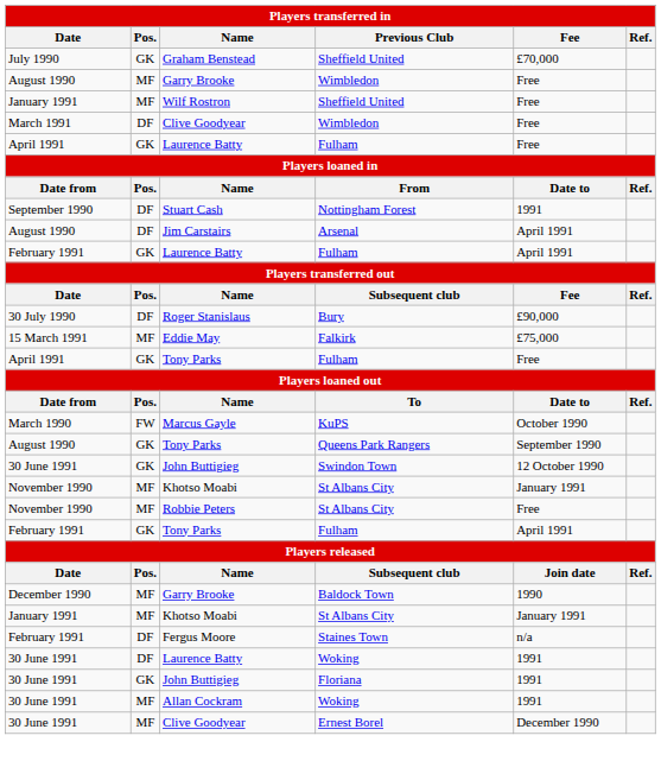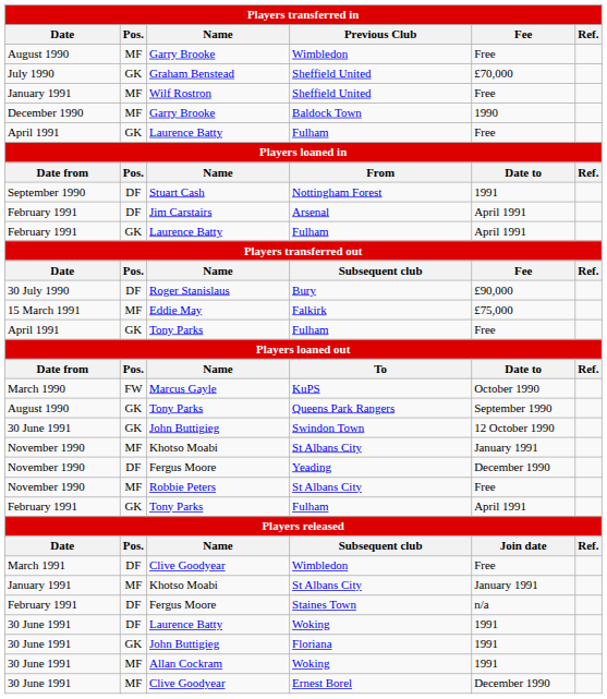 <table class="wikitable" style="font-size:95%;">
 <tr>
 <th colspan="6" style="background:#d00; color:white; text-align:center;">Players transferred in</th>
 </tr>
 <tr>
 <th style="width:140px;">Date</th>
 <th style="width:25px;">Pos.</th>
 <th style="width:175px;">Name</th>
 <th style="width:225px;">Previous Club</th>
 <th style="width:125px;">Fee</th>
 <th style="width:25px;">Ref.</th>
 </tr>
 <tr>
+<td>August 1990</td>
+<td style="text-align:center;">MF</td>
+<td> <a href='#'>Garry Brooke</a></td>
+<td> <a href='#'>Wimbledon</a></td>
+<td>Free</td>
+<td></td>
+</tr>
+<tr>
 <td>July 1990</td>
 <td style="text-align:center;">GK</td>
 <td> <a href='#'>Graham Benstead</a></td>
 <td> <a href='#'>Sheffield United</a></td>
 <td>£70,000</td>
-<td></td>
-</tr>
-<tr>
-<td>August 1990</td>
-<td style="text-align:center;">MF</td>
-<td> <a href='#'>Garry Brooke</a></td>
-<td> <a href='#'>Wimbledon</a></td>
-<td>Free</td>
 <td></td>
 </tr>
 <tr>
 <td>January 1991</td>
 <td style="text-align:center;">MF</td>
 <td> <a href='#'>Wilf Rostron</a></td>
 <td> <a href='#'>Sheffield United</a></td>
 <td>Free</td>
 <td></td>
 </tr>
 <tr>
-<td>March 1991</td>
-<td style="text-align:center;">DF</td>
-<td> <a href='#'>Clive Goodyear</a></td>
-<td> <a href='#'>Wimbledon</a></td>
-<td>Free</td>
+<td>December 1990</td>
+<td style="text-align:center;">MF</td>
+<td> <a href='#'>Garry Brooke</a></td>
+<td> <a href='#'>Baldock Town</a></td>
+<td>1990</td>
 <td></td>
 </tr>
 <tr>
 <td>April 1991</td>
 <td style="text-align:center;">GK</td>
 <td> <a href='#'>Laurence Batty</a></td>
 <td> <a href='#'>Fulham</a></td>
 <td>Free</td>
 <td></td>
 </tr>
 <tr>
 <th colspan="6" style="background:#d00; color:white; text-align:center;">Players loaned in</th>
 </tr>
 <tr>
 <th>Date from</th>
 <th>Pos.</th>
 <th>Name</th>
 <th>From</th>
 <th>Date to</th>
 <th>Ref.</th>
 </tr>
 <tr>
 <td>September 1990</td>
 <td style="text-align:center;">DF</td>
 <td> <a href='#'>Stuart Cash</a></td>
 <td> <a href='#'>Nottingham Forest</a></td>
 <td>1991</td>
 <td></td>
 </tr>
 <tr>
-<td>August 1990</td>
+<td>February 1991</td>
 <td style="text-align:center;">DF</td>
 <td> <a href='#'>Jim Carstairs</a></td>
 <td> <a href='#'>Arsenal</a></td>
 <td>April 1991</td>
 <td></td>
 </tr>
 <tr>
 <td>February 1991</td>
 <td style="text-align:center;">GK</td>
 <td> <a href='#'>Laurence Batty</a></td>
 <td> <a href='#'>Fulham</a></td>
 <td>April 1991</td>
 <td></td>
 </tr>
 <tr>
 <th colspan="6" style="background:#d00; color:white; text-align:center;">Players transferred out</th>
 </tr>
 <tr>
 <th>Date</th>
 <th>Pos.</th>
 <th>Name</th>
 <th>Subsequent club</th>
 <th>Fee</th>
 <th>Ref.</th>
 </tr>
 <tr>
 <td>30 July 1990</td>
 <td style="text-align:center;">DF</td>
 <td> <a href='#'>Roger Stanislaus</a></td>
 <td> <a href='#'>Bury</a></td>
 <td>£90,000</td>
 <td></td>
 </tr>
 <tr>
 <td>15 March 1991</td>
 <td style="text-align:center;">MF</td>
 <td> <a href='#'>Eddie May</a></td>
 <td> <a href='#'>Falkirk</a></td>
 <td>£75,000</td>
 <td></td>
 </tr>
 <tr>
 <td>April 1991</td>
 <td style="text-align:center;">GK</td>
 <td> <a href='#'>Tony Parks</a></td>
 <td> <a href='#'>Fulham</a></td>
 <td>Free</td>
 <td></td>
 </tr>
 <tr>
 <th colspan="6" style="background:#d00; color:white; text-align:center;">Players loaned out</th>
 </tr>
 <tr>
 <th>Date from</th>
 <th>Pos.</th>
 <th>Name</th>
 <th>To</th>
 <th>Date to</th>
 <th>Ref.</th>
 </tr>
 <tr>
 <td>March 1990</td>
 <td style="text-align:center;">FW</td>
 <td> <a href='#'>Marcus Gayle</a></td>
 <td> <a href='#'>KuPS</a></td>
 <td>October 1990</td>
 <td></td>
 </tr>
 <tr>
 <td>August 1990</td>
 <td style="text-align:center;">GK</td>
 <td> <a href='#'>Tony Parks</a></td>
 <td> <a href='#'>Queens Park Rangers</a></td>
 <td>September 1990</td>
 <td></td>
 </tr>
 <tr>
 <td>30 June 1991</td>
 <td style="text-align:center;">GK</td>
 <td> <a href='#'>John Buttigieg</a></td>
 <td> <a href='#'>Swindon Town</a></td>
 <td>12 October 1990</td>
 <td></td>
 </tr>
 <tr>
 <td>November 1990</td>
 <td style="text-align:center;">MF</td>
 <td> Khotso Moabi</td>
 <td> <a href='#'>St Albans City</a></td>
 <td>January 1991</td>
 <td></td>
 </tr>
 <tr>
 <td>November 1990</td>
+<td style="text-align:center;">DF</td>
+<td> Fergus Moore</td>
+<td> <a href='#'>Yeading</a></td>
+<td>December 1990</td>
+<td></td>
+</tr>
+<tr>
+<td>November 1990</td>
 <td style="text-align:center;">MF</td>
 <td> <a href='#'>Robbie Peters</a></td>
 <td> <a href='#'>St Albans City</a></td>
 <td>Free</td>
 <td></td>
 </tr>
 <tr>
 <td>February 1991</td>
 <td style="text-align:center;">GK</td>
 <td> <a href='#'>Tony Parks</a></td>
 <td> <a href='#'>Fulham</a></td>
 <td>April 1991</td>
 <td></td>
 </tr>
 <tr>
 <th colspan="6" style="background:#d00; color:white; text-align:center;">Players released</th>
 </tr>
 <tr>
 <th>Date</th>
 <th>Pos.</th>
 <th>Name</th>
 <th>Subsequent club</th>
 <th>Join date</th>
 <th>Ref.</th>
 </tr>
 <tr>
-<td>December 1990</td>
-<td style="text-align:center;">MF</td>
-<td> <a href='#'>Garry Brooke</a></td>
-<td> <a href='#'>Baldock Town</a></td>
-<td>1990</td>
+<td>March 1991</td>
+<td style="text-align:center;">DF</td>
+<td> <a href='#'>Clive Goodyear</a></td>
+<td> <a href='#'>Wimbledon</a></td>
+<td>Free</td>
 <td></td>
 </tr>
 <tr>
 <td>January 1991</td>
 <td style="text-align:center;">MF</td>
 <td> Khotso Moabi</td>
 <td> <a href='#'>St Albans City</a></td>
 <td>January 1991</td>
 <td></td>
 </tr>
 <tr>
 <td>February 1991</td>
 <td style="text-align:center;">DF</td>
 <td> Fergus Moore</td>
 <td> <a href='#'>Staines Town</a></td>
 <td>n/a</td>
 <td></td>
 </tr>
 <tr>
 <td>30 June 1991</td>
 <td style="text-align:center;">DF</td>
 <td> <a href='#'>Laurence Batty</a></td>
 <td> <a href='#'>Woking</a></td>
 <td>1991</td>
 <td></td>
 </tr>
 <tr>
 <td>30 June 1991</td>
 <td style="text-align:center;">GK</td>
 <td> <a href='#'>John Buttigieg</a></td>
 <td> <a href='#'>Floriana</a></td>
 <td>1991</td>
 <td></td>
 </tr>
 <tr>
 <td>30 June 1991</td>
 <td style="text-align:center;">MF</td>
 <td> <a href='#'>Allan Cockram</a></td>
 <td> <a href='#'>Woking</a></td>
 <td>1991</td>
 <td></td>
 </tr>
 <tr>
 <td>30 June 1991</td>
 <td style="text-align:center;">MF</td>
 <td> <a href='#'>Clive Goodyear</a></td>
 <td> <a href='#'>Ernest Borel</a></td>
 <td>December 1990</td>
 <td></td>
 </tr>
 </table>
